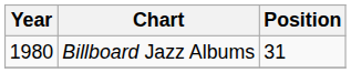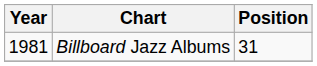 <table class="wikitable">
 <tr>
 <th>Year</th>
 <th>Chart</th>
 <th>Position</th>
 </tr>
 <tr>
-<td>1980</td>
+<td>1981</td>
 <td><em>Billboard</em> Jazz Albums</td>
 <td>31</td>
 </tr>
 <tr>
 </tr>
 </table>
